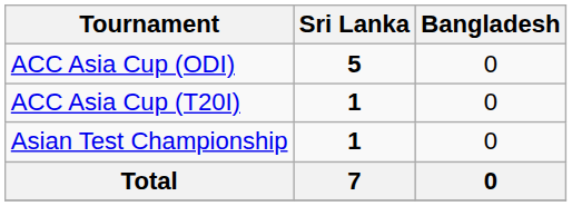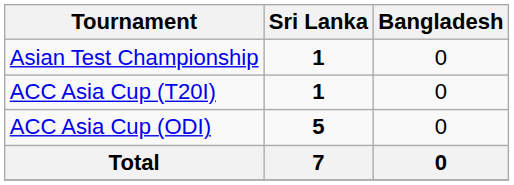 <table class="wikitable" " style="text-align:center">
 <tr>
 <th>Tournament</th>
 <th>Sri Lanka</th>
 <th>Bangladesh</th>
 </tr>
 <tr>
-<td style="text-align:left"><a href='#'>ACC Asia Cup (ODI)</a></td>
-<td><strong>5</strong></td>
+<td style="text-align:left"><a href='#'>Asian Test Championship</a></td>
+<td><strong>1</strong></td>
 <td>0</td>
 </tr>
 <tr>
 <td style="text-align:left"><a href='#'>ACC Asia Cup (T20I)</a></td>
 <td><strong>1</strong></td>
 <td>0</td>
 </tr>
 <tr>
-<td style="text-align:left"><a href='#'>Asian Test Championship</a></td>
-<td><strong>1</strong></td>
+<td style="text-align:left"><a href='#'>ACC Asia Cup (ODI)</a></td>
+<td><strong>5</strong></td>
 <td>0</td>
 </tr>
 <tr>
 <th>Total</th>
 <th>7</th>
 <th>0</th>
 </tr>
 <tr>
 </tr>
 </table>
